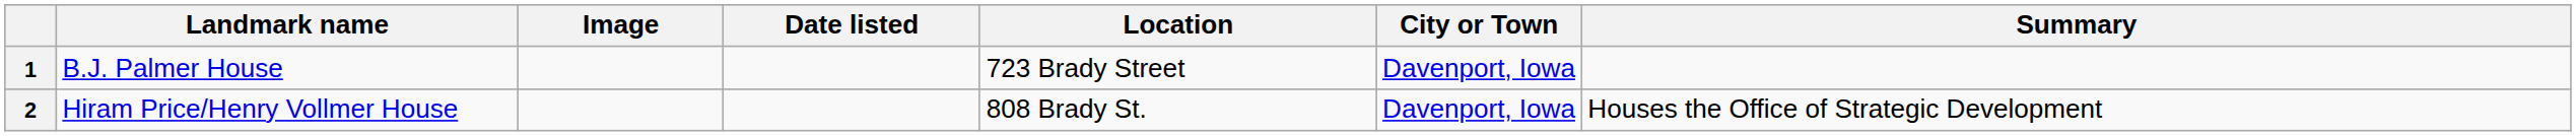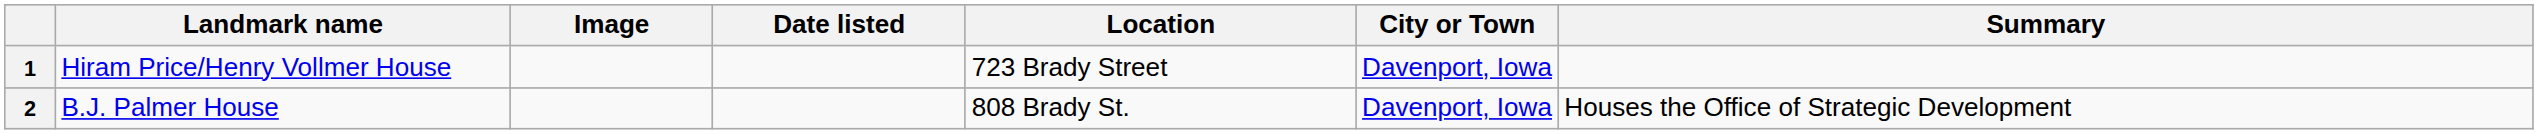 <table class="wikitable sortable" style="width:98%">
 <tr>
 <th width = 2% ></th>
 <th width = 18% ><strong>Landmark name</strong></th>
 <th width = 8% class="unsortable" ><strong>Image</strong></th>
 <th width = 10% ><strong>Date listed</strong></th>
 <th><strong>Location</strong></th>
 <th width = 8% ><strong>City or Town</strong></th>
 <th class="unsortable" ><strong>Summary</strong></th>
 </tr>
 <tr>
 <th><small>1</small></th>
-<td><a href='#'>B.J. Palmer House</a></td>
+<td><a href='#'>Hiram Price/Henry Vollmer House</a></td>
 <td></td>
 <td></td>
 <td>723 Brady Street<br><small></small></td>
 <td><a href='#'>Davenport, Iowa</a></td>
 <td></td>
 </tr>
 <tr>
 <th><small>2</small></th>
-<td><a href='#'>Hiram Price/Henry Vollmer House</a></td>
+<td><a href='#'>B.J. Palmer House</a></td>
 <td></td>
 <td></td>
 <td>808 Brady St.<br><small></small></td>
 <td><a href='#'>Davenport, Iowa</a></td>
 <td>Houses the Office of Strategic Development</td>
 </tr>
 </table>
